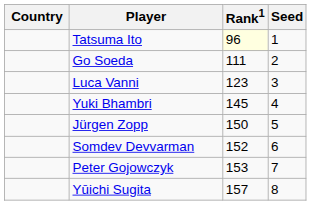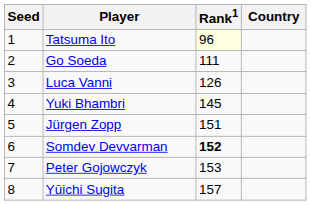 <table class="sortable wikitable">
 <tr>
-<th width="70">Country</th>
+<th>Seed</th>
 <th width="175">Player</th>
 <th>Rank<sup>1</sup></th>
-<th>Seed</th>
+<th width="70">Country</th>
 </tr>
 <tr>
-<td></td>
+<td>1</td>
 <td><a href='#'>Tatsuma Ito</a></td>
 <td style="background: lightyellow;">96</td>
-<td>1</td>
+<td></td>
 </tr>
 <tr>
-<td></td>
+<td>2</td>
 <td><a href='#'>Go Soeda</a></td>
 <td>111</td>
-<td>2</td>
+<td></td>
 </tr>
 <tr>
+<td>3</td>
+<td><a href='#'>Luca Vanni</a></td>
+<td>126</td>
 <td></td>
-<td><a href='#'>Luca Vanni</a></td>
-<td>123</td>
-<td>3</td>
 </tr>
 <tr>
-<td></td>
+<td>4</td>
 <td><a href='#'>Yuki Bhambri</a></td>
 <td>145</td>
-<td>4</td>
+<td></td>
 </tr>
 <tr>
+<td>5</td>
+<td><a href='#'>Jürgen Zopp</a></td>
+<td>151</td>
 <td></td>
-<td><a href='#'>Jürgen Zopp</a></td>
-<td>150</td>
-<td>5</td>
 </tr>
 <tr>
+<td>6</td>
+<td><a href='#'>Somdev Devvarman</a></td>
+<td><strong>152</strong></td>
 <td></td>
-<td><a href='#'>Somdev Devvarman</a></td>
-<td>152</td>
-<td>6</td>
 </tr>
 <tr>
-<td></td>
+<td>7</td>
 <td><a href='#'>Peter Gojowczyk</a></td>
 <td>153</td>
-<td>7</td>
+<td></td>
 </tr>
 <tr>
-<td></td>
+<td>8</td>
 <td><a href='#'>Yūichi Sugita</a></td>
 <td>157</td>
-<td>8</td>
+<td></td>
 </tr>
 </table>
